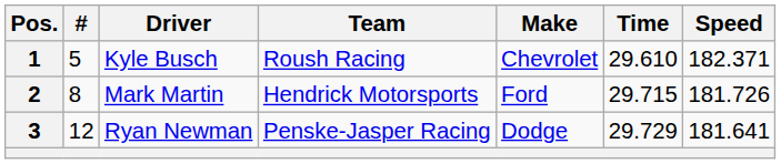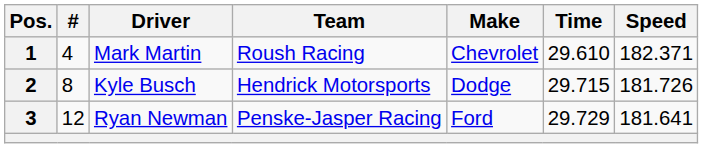 <table class="wikitable" style="font-size:95%">
 <tr>
 <th>Pos.</th>
 <th>#</th>
 <th>Driver</th>
 <th>Team</th>
 <th>Make</th>
 <th>Time</th>
 <th>Speed</th>
 </tr>
 <tr>
 <th>1</th>
-<td>5</td>
-<td><a href='#'>Kyle Busch</a></td>
+<td>4</td>
+<td><a href='#'>Mark Martin</a></td>
 <td><a href='#'>Roush Racing</a></td>
 <td><a href='#'>Chevrolet</a></td>
 <td>29.610</td>
 <td>182.371</td>
 </tr>
 <tr>
 <th>2</th>
 <td>8</td>
-<td><a href='#'>Mark Martin</a></td>
+<td><a href='#'>Kyle Busch</a></td>
 <td><a href='#'>Hendrick Motorsports</a></td>
-<td><a href='#'>Ford</a></td>
+<td><a href='#'>Dodge</a></td>
 <td>29.715</td>
 <td>181.726</td>
 </tr>
 <tr>
 <th>3</th>
 <td>12</td>
 <td><a href='#'>Ryan Newman</a></td>
 <td><a href='#'>Penske-Jasper Racing</a></td>
-<td><a href='#'>Dodge</a></td>
+<td><a href='#'>Ford</a></td>
 <td>29.729</td>
 <td>181.641</td>
 </tr>
 <tr>
 <th colspan="7"></th>
 </tr>
 </table>
